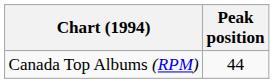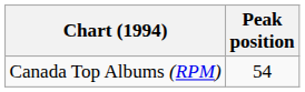 <table class="wikitable sortable plainrowheaders">
 <tr>
 <th>Chart (1994)</th>
 <th>Peak<br>position</th>
 </tr>
 <tr>
 <td>Canada Top Albums <em>(<a href='#'>RPM</a>)</td>
-<td align="center">44</td>
+<td align="center">54</td>
 </tr>
 </table>
